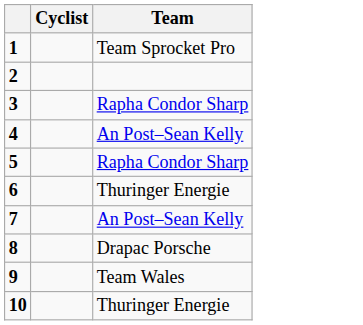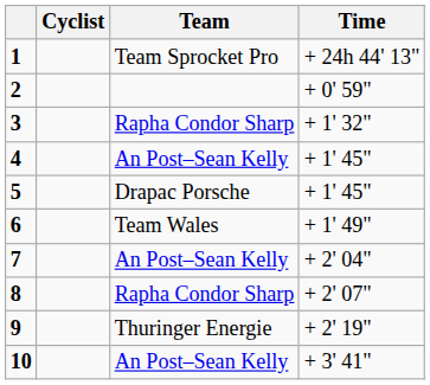 <table class="wikitable">
 <tr>
 <th></th>
 <th>Cyclist</th>
 <th>Team</th>
+<th>Time</th>
 </tr>
 <tr>
 <td><strong>1</strong></td>
 <td></td>
 <td>Team Sprocket Pro</td>
+<td>+ 24h 44' 13"</td>
 </tr>
 <tr>
 <td><strong>2</strong></td>
 <td></td>
 <td></td>
+<td>+ 0' 59"</td>
 </tr>
 <tr>
 <td><strong>3</strong></td>
 <td></td>
 <td><a href='#'>Rapha Condor Sharp</a></td>
+<td>+ 1' 32"</td>
 </tr>
 <tr>
 <td><strong>4</strong></td>
 <td></td>
 <td><a href='#'>An Post–Sean Kelly</a></td>
+<td>+ 1' 45"</td>
 </tr>
 <tr>
 <td><strong>5</strong></td>
 <td></td>
-<td><a href='#'>Rapha Condor Sharp</a></td>
+<td>Drapac Porsche</td>
+<td>+ 1' 45"</td>
 </tr>
 <tr>
 <td><strong>6</strong></td>
 <td></td>
-<td>Thuringer Energie</td>
+<td>Team Wales</td>
+<td>+ 1' 49"</td>
 </tr>
 <tr>
 <td><strong>7</strong></td>
 <td></td>
 <td><a href='#'>An Post–Sean Kelly</a></td>
+<td>+ 2' 04"</td>
 </tr>
 <tr>
 <td><strong>8</strong></td>
 <td></td>
-<td>Drapac Porsche</td>
+<td><a href='#'>Rapha Condor Sharp</a></td>
+<td>+ 2' 07"</td>
 </tr>
 <tr>
 <td><strong>9</strong></td>
 <td></td>
-<td>Team Wales</td>
+<td>Thuringer Energie</td>
+<td>+ 2' 19"</td>
 </tr>
 <tr>
 <td><strong>10</strong></td>
 <td></td>
-<td>Thuringer Energie</td>
+<td><a href='#'>An Post–Sean Kelly</a></td>
+<td>+ 3' 41"</td>
 </tr>
 </table>
